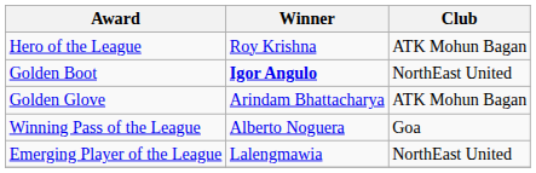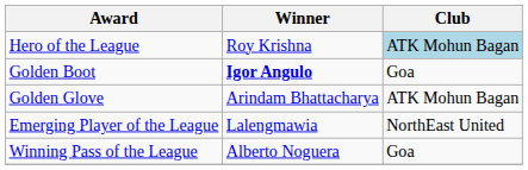 <table class="wikitable">
 <tr>
 <th>Award</th>
 <th>Winner</th>
 <th>Club</th>
 </tr>
 <tr>
 <td><a href='#'>Hero of the League</a></td>
 <td> <a href='#'>Roy Krishna</a></td>
-<td>ATK Mohun Bagan</td>
+<td style="background: lightblue;">ATK Mohun Bagan</td>
 </tr>
 <tr>
 <td><a href='#'>Golden Boot</a></td>
 <td><strong> <a href='#'>Igor Angulo</a></strong></td>
-<td>NorthEast United</td>
+<td>Goa</td>
 </tr>
 <tr>
 <td><a href='#'>Golden Glove</a></td>
 <td> <a href='#'>Arindam Bhattacharya</a></td>
 <td>ATK Mohun Bagan</td>
 </tr>
 <tr>
+<td><a href='#'>Emerging Player of the League</a></td>
+<td> <a href='#'>Lalengmawia</a></td>
+<td>NorthEast United</td>
+</tr>
+<tr>
 <td><a href='#'>Winning Pass of the League</a></td>
 <td> <a href='#'>Alberto Noguera</a></td>
 <td>Goa</td>
 </tr>
 <tr>
-<td><a href='#'>Emerging Player of the League</a></td>
-<td> <a href='#'>Lalengmawia</a></td>
-<td>NorthEast United</td>
-</tr>
-<tr>
 </tr>
 </table>
